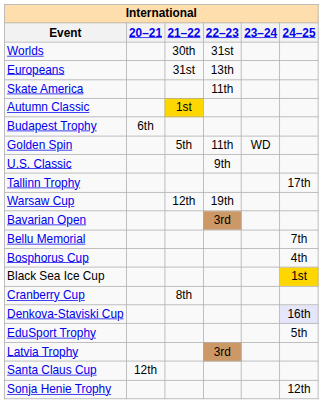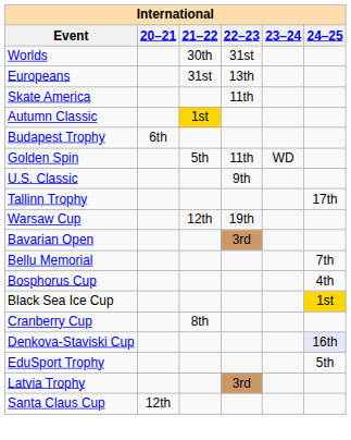 <table class="wikitable" style="text-align:center">
 <tr>
 <th colspan="6" style="background-color: #ffdead; " align="center">International</th>
 </tr>
 <tr>
 <th>Event</th>
 <th><a href='#'>20–21</a></th>
 <th><a href='#'>21–22</a></th>
 <th><a href='#'>22–23</a></th>
 <th><a href='#'>23–24</a></th>
 <th><a href='#'>24–25</a></th>
 </tr>
 <tr>
 <td align="left"><a href='#'>Worlds</a></td>
 <td></td>
 <td>30th</td>
 <td>31st</td>
 <td></td>
 <td></td>
 </tr>
 <tr>
 <td align="left"><a href='#'>Europeans</a></td>
 <td></td>
 <td>31st</td>
 <td>13th</td>
 <td></td>
 <td></td>
 </tr>
 <tr>
 <td align="left"> <a href='#'>Skate America</a></td>
 <td></td>
 <td></td>
 <td>11th</td>
 <td></td>
 <td></td>
 </tr>
 <tr>
 <td align="left"> <a href='#'>Autumn Classic</a></td>
 <td></td>
 <td bgcolor="gold">1st</td>
 <td></td>
 <td></td>
 <td></td>
 </tr>
 <tr>
 <td align="left"> <a href='#'>Budapest Trophy</a></td>
 <td>6th</td>
 <td></td>
 <td></td>
 <td></td>
 <td></td>
 </tr>
 <tr>
 <td align="left"> <a href='#'>Golden Spin</a></td>
 <td></td>
 <td>5th</td>
 <td>11th</td>
 <td>WD</td>
 <td></td>
 </tr>
 <tr>
 <td align="left"> <a href='#'>U.S. Classic</a></td>
 <td></td>
 <td></td>
 <td>9th</td>
 <td></td>
 <td></td>
 </tr>
 <tr>
 <td align="left"> <a href='#'>Tallinn Trophy</a></td>
 <td></td>
 <td></td>
 <td></td>
 <td></td>
 <td>17th</td>
 </tr>
 <tr>
 <td align="left"> <a href='#'>Warsaw Cup</a></td>
 <td></td>
 <td>12th</td>
 <td>19th</td>
 <td></td>
 <td></td>
 </tr>
 <tr>
 <td align="left"><a href='#'>Bavarian Open</a></td>
 <td></td>
 <td></td>
 <td bgcolor="cc9966">3rd</td>
 <td></td>
 <td></td>
 </tr>
 <tr>
 <td align="left"><a href='#'>Bellu Memorial</a></td>
 <td></td>
 <td></td>
 <td></td>
 <td></td>
 <td>7th</td>
 </tr>
 <tr>
 <td align="left"><a href='#'>Bosphorus Cup</a></td>
 <td></td>
 <td></td>
 <td></td>
 <td></td>
 <td>4th</td>
 </tr>
 <tr>
 <td align="left">Black Sea Ice Cup</td>
 <td></td>
 <td></td>
 <td></td>
 <td></td>
 <td bgcolor=gold>1st</td>
 </tr>
 <tr>
 <td align="left"><a href='#'>Cranberry Cup</a></td>
 <td></td>
 <td>8th</td>
 <td></td>
 <td></td>
 <td></td>
 </tr>
 <tr>
 <td align="left"><a href='#'>Denkova-Staviski Cup</a></td>
 <td></td>
 <td></td>
 <td></td>
 <td></td>
 <td style="background: lavender;">16th</td>
 </tr>
 <tr>
 <td align="left"><a href='#'>EduSport Trophy</a></td>
 <td></td>
 <td></td>
 <td></td>
 <td></td>
 <td>5th</td>
 </tr>
 <tr>
 <td align="left"><a href='#'>Latvia Trophy</a></td>
 <td></td>
 <td></td>
 <td bgcolor="cc9966">3rd</td>
 <td></td>
 <td></td>
 </tr>
 <tr>
 <td align="left"><a href='#'>Santa Claus Cup</a></td>
 <td>12th</td>
 <td></td>
 <td></td>
 <td></td>
 <td></td>
 </tr>
-<tr>
-<td align="left"><a href='#'>Sonja Henie Trophy</a></td>
-<td></td>
-<td></td>
-<td></td>
-<td></td>
-<td>12th</td>
-</tr>
 </table>
